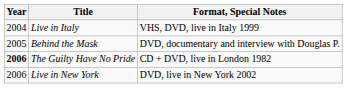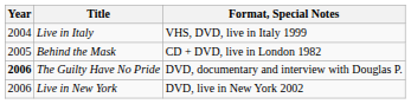 <table class="wikitable">
 <tr>
 <th>Year</th>
 <th>Title</th>
 <th>Format, Special Notes</th>
 </tr>
 <tr>
 <td>2004</td>
 <td><em>Live in Italy</em></td>
 <td>VHS, DVD, live in Italy 1999</td>
 </tr>
 <tr>
 <td>2005</td>
 <td><em>Behind the Mask</em></td>
-<td>DVD, documentary and interview with Douglas P.</td>
+<td>CD + DVD, live in London 1982</td>
 </tr>
 <tr>
 <td><strong>2006</strong></td>
 <td><em>The Guilty Have No Pride</em></td>
-<td>CD + DVD, live in London 1982</td>
+<td>DVD, documentary and interview with Douglas P.</td>
 </tr>
 <tr>
 <td>2006</td>
 <td><em>Live in New York</em></td>
 <td>DVD, live in New York 2002</td>
 </tr>
 </table>
